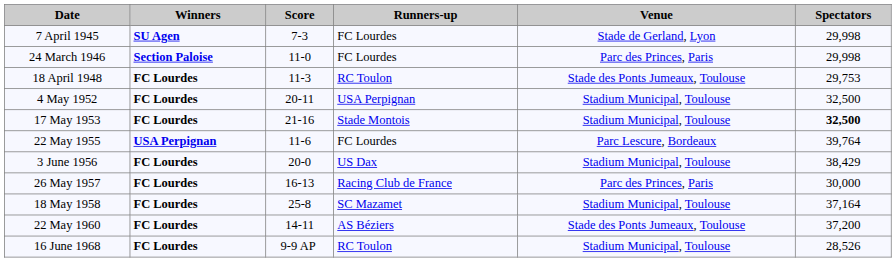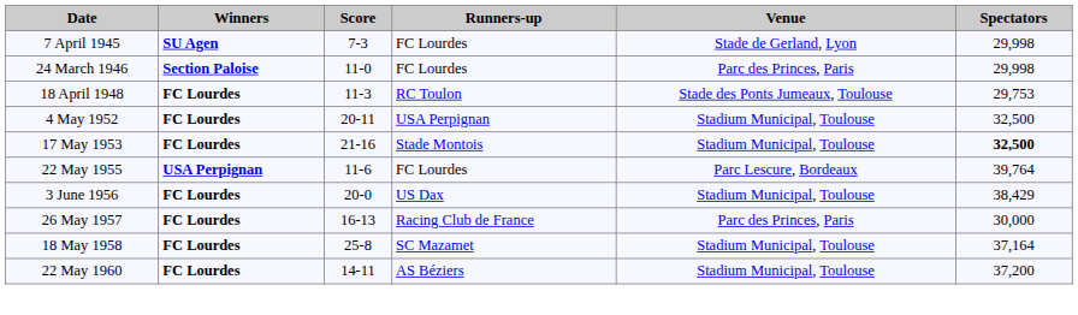 <table bgcolor="#f7f8ff" cellpadding="4" width="90%" cellspacing="0" border="1" style="font-size: 100%; border: grey solid 1px; border-collapse: collapse;">
 <tr bgcolor="#CCCCCC">
 <td align=center><strong>Date</strong></td>
 <td align=center><strong>Winners</strong></td>
 <td align=center><strong>Score</strong></td>
 <td align=center><strong>Runners-up</strong></td>
 <td align=center><strong>Venue</strong></td>
 <td align=center><strong>Spectators</strong></td>
 </tr>
 <tr>
 <td align=center>7 April 1945</td>
 <td><strong><a href='#'>SU Agen</a></strong></td>
 <td align=center>7-3</td>
 <td>FC Lourdes</td>
 <td align=center><a href='#'>Stade de Gerland</a>, <a href='#'>Lyon</a></td>
 <td align=center>29,998</td>
 </tr>
 <tr>
 <td align=center>24 March 1946</td>
 <td><strong><a href='#'>Section Paloise</a></strong></td>
 <td align=center>11-0</td>
 <td>FC Lourdes</td>
 <td align=center><a href='#'>Parc des Princes</a>, <a href='#'>Paris</a></td>
 <td align=center>29,998</td>
 </tr>
 <tr>
 <td align=center>18 April 1948</td>
 <td><strong>FC Lourdes</strong></td>
 <td align=center>11-3</td>
 <td><a href='#'>RC Toulon</a></td>
 <td align=center><a href='#'>Stade des Ponts Jumeaux</a>, <a href='#'>Toulouse</a></td>
 <td align=center>29,753</td>
 </tr>
 <tr>
 <td align=center>4 May 1952</td>
 <td><strong>FC Lourdes</strong></td>
 <td align=center>20-11</td>
 <td><a href='#'>USA Perpignan</a></td>
 <td align=center><a href='#'>Stadium Municipal</a>, <a href='#'>Toulouse</a></td>
 <td align=center>32,500</td>
 </tr>
 <tr>
 <td align=center>17 May 1953</td>
 <td><strong>FC Lourdes</strong></td>
 <td align=center>21-16</td>
 <td><a href='#'>Stade Montois</a></td>
 <td align=center><a href='#'>Stadium Municipal</a>, <a href='#'>Toulouse</a></td>
 <td align=center><strong>32,500</strong></td>
 </tr>
 <tr>
 <td align=center>22 May 1955</td>
 <td><strong><a href='#'>USA Perpignan</a></strong></td>
 <td align=center>11-6</td>
 <td>FC Lourdes</td>
 <td align=center><a href='#'>Parc Lescure</a>, <a href='#'>Bordeaux</a></td>
 <td align=center>39,764</td>
 </tr>
 <tr>
 <td align=center>3 June 1956</td>
 <td><strong>FC Lourdes</strong></td>
 <td align=center>20-0</td>
 <td><a href='#'>US Dax</a></td>
 <td align=center><a href='#'>Stadium Municipal</a>, <a href='#'>Toulouse</a></td>
 <td align=center>38,429</td>
 </tr>
 <tr>
 <td align=center>26 May 1957</td>
 <td><strong>FC Lourdes</strong></td>
 <td align=center>16-13</td>
 <td><a href='#'>Racing Club de France</a></td>
 <td align=center><a href='#'>Parc des Princes</a>, <a href='#'>Paris</a></td>
 <td align=center>30,000</td>
 </tr>
 <tr>
 <td align=center>18 May 1958</td>
 <td><strong>FC Lourdes</strong></td>
 <td align=center>25-8</td>
 <td><a href='#'>SC Mazamet</a></td>
 <td align=center><a href='#'>Stadium Municipal</a>, <a href='#'>Toulouse</a></td>
 <td align=center>37,164</td>
 </tr>
 <tr>
 <td align=center>22 May 1960</td>
 <td><strong>FC Lourdes</strong></td>
 <td align=center>14-11</td>
 <td><a href='#'>AS Béziers</a></td>
-<td align=center><a href='#'>Stade des Ponts Jumeaux</a>, <a href='#'>Toulouse</a></td>
+<td align=center><a href='#'>Stadium Municipal</a>, <a href='#'>Toulouse</a></td>
 <td align=center>37,200</td>
 </tr>
-<tr>
-<td align=center>16 June 1968</td>
-<td><strong>FC Lourdes</strong></td>
-<td align=center>9-9 AP </td>
-<td><a href='#'>RC Toulon</a></td>
-<td align=center><a href='#'>Stadium Municipal</a>, <a href='#'>Toulouse</a></td>
-<td align=center>28,526</td>
-</tr>
 </table>
